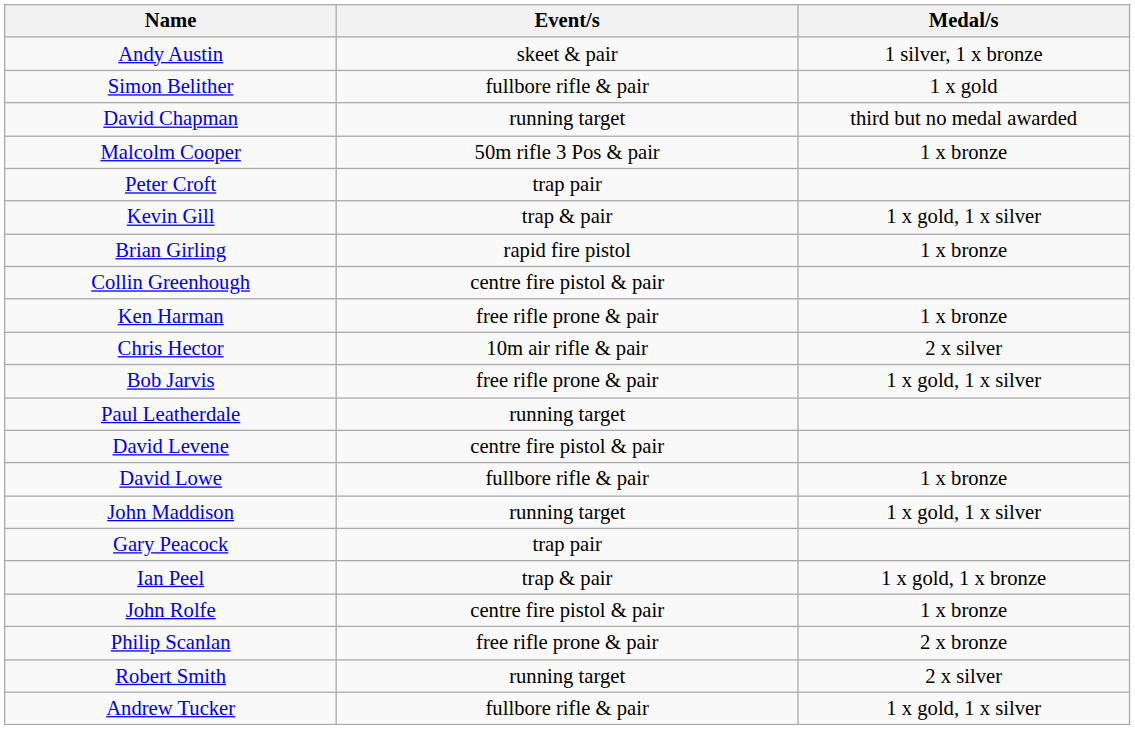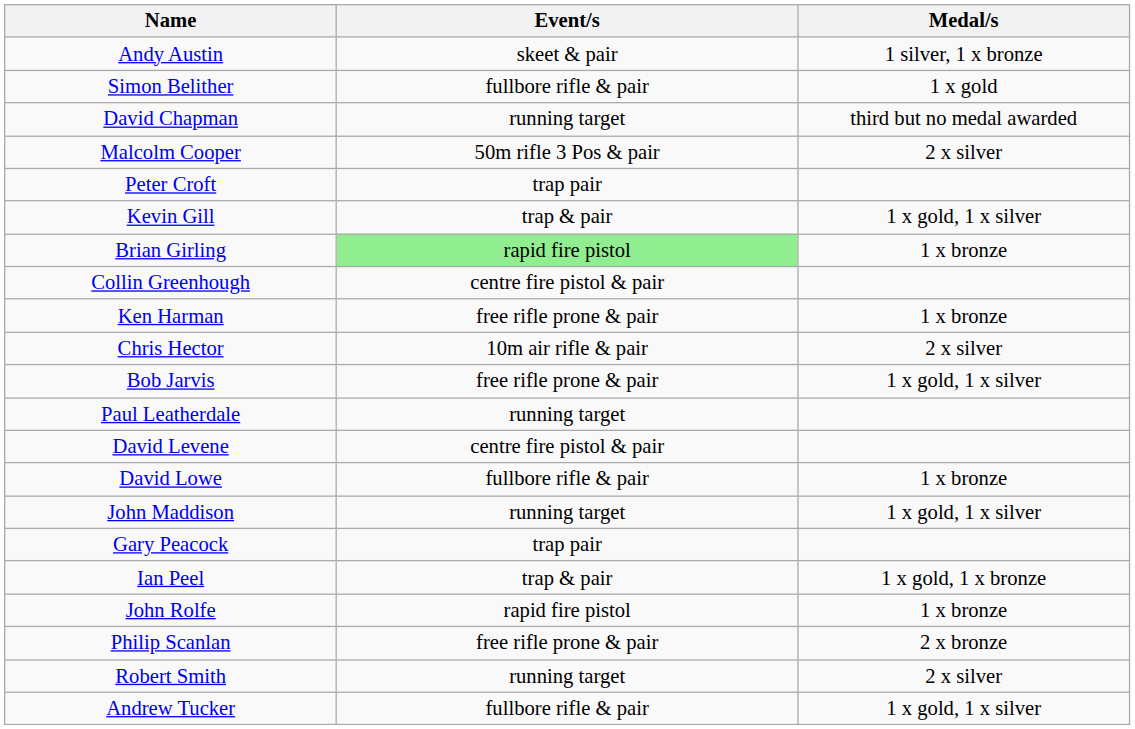 <table class="wikitable" style="text-align: center">
 <tr>
 <th width=250>Name</th>
 <th width=350>Event/s</th>
 <th width=250>Medal/s</th>
 </tr>
 <tr>
 <td><a href='#'>Andy Austin</a></td>
 <td>skeet & pair</td>
 <td>1 silver, 1 x bronze</td>
 </tr>
 <tr>
 <td><a href='#'>Simon Belither</a></td>
 <td>fullbore rifle & pair</td>
 <td>1 x gold</td>
 </tr>
 <tr>
 <td><a href='#'>David Chapman</a></td>
 <td>running target</td>
 <td>third but no medal awarded</td>
 </tr>
 <tr>
 <td><a href='#'>Malcolm Cooper</a></td>
 <td>50m rifle 3 Pos & pair</td>
-<td>1 x bronze</td>
+<td>2 x silver</td>
 </tr>
 <tr>
 <td><a href='#'>Peter Croft</a></td>
 <td>trap pair</td>
 <td></td>
 </tr>
 <tr>
 <td><a href='#'>Kevin Gill</a></td>
 <td>trap & pair</td>
 <td>1 x gold, 1 x silver</td>
 </tr>
 <tr>
 <td><a href='#'>Brian Girling</a></td>
-<td>rapid fire pistol</td>
+<td style="background: lightgreen;">rapid fire pistol</td>
 <td>1 x bronze</td>
 </tr>
 <tr>
 <td><a href='#'>Collin Greenhough</a></td>
 <td>centre fire pistol & pair</td>
 <td></td>
 </tr>
 <tr>
 <td><a href='#'>Ken Harman</a></td>
 <td>free rifle prone & pair</td>
 <td>1 x bronze</td>
 </tr>
 <tr>
 <td><a href='#'>Chris Hector</a></td>
 <td>10m air rifle & pair</td>
 <td>2 x silver</td>
 </tr>
 <tr>
 <td><a href='#'>Bob Jarvis</a></td>
 <td>free rifle prone & pair</td>
 <td>1 x gold, 1 x silver</td>
 </tr>
 <tr>
 <td><a href='#'>Paul Leatherdale</a></td>
 <td>running target</td>
 <td></td>
 </tr>
 <tr>
 <td><a href='#'>David Levene</a></td>
 <td>centre fire pistol & pair</td>
 <td></td>
 </tr>
 <tr>
 <td><a href='#'>David Lowe</a></td>
 <td>fullbore rifle & pair</td>
 <td>1 x bronze</td>
 </tr>
 <tr>
 <td><a href='#'>John Maddison</a></td>
 <td>running target</td>
 <td>1 x gold, 1 x silver</td>
 </tr>
 <tr>
 <td><a href='#'>Gary Peacock</a></td>
 <td>trap pair</td>
 <td></td>
 </tr>
 <tr>
 <td><a href='#'>Ian Peel</a></td>
 <td>trap & pair</td>
 <td>1 x gold, 1 x bronze</td>
 </tr>
 <tr>
 <td><a href='#'>John Rolfe</a></td>
-<td>centre fire pistol & pair</td>
+<td>rapid fire pistol</td>
 <td>1 x bronze</td>
 </tr>
 <tr>
 <td><a href='#'>Philip Scanlan</a></td>
 <td>free rifle prone & pair</td>
 <td>2 x bronze</td>
 </tr>
 <tr>
 <td><a href='#'>Robert Smith</a></td>
 <td>running target</td>
 <td>2 x silver</td>
 </tr>
 <tr>
 <td><a href='#'>Andrew Tucker</a></td>
 <td>fullbore rifle & pair</td>
 <td>1 x gold, 1 x silver</td>
 </tr>
 </table>
